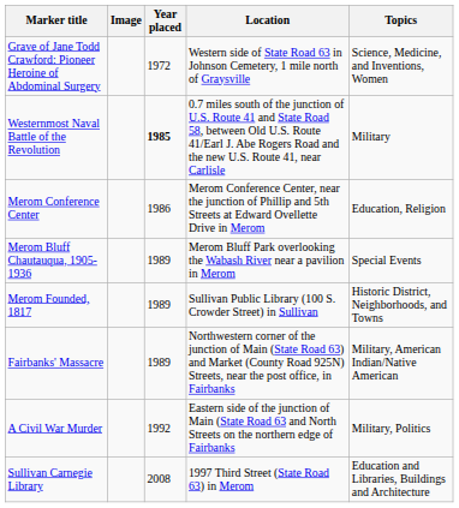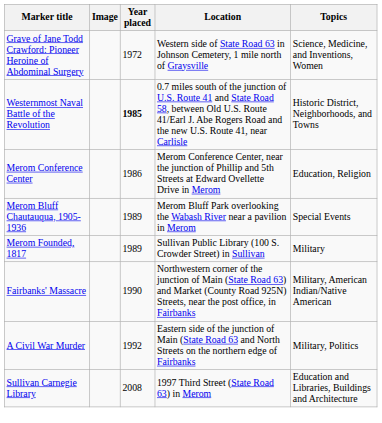 <table class="wikitable sortable" style="width:98%">
 <tr>
 <th>Marker title</th>
 <th class="unsortable">Image</th>
 <th>Year placed</th>
 <th>Location</th>
 <th>Topics</th>
 </tr>
 <tr>
 <td><a href='#'>Grave of Jane Todd Crawford: Pioneer Heroine of Abdominal Surgery</a></td>
 <td></td>
 <td>1972</td>
 <td>Western side of <a href='#'>State Road 63</a> in Johnson Cemetery, 1 mile north of <a href='#'>Graysville</a><br><small></small></td>
 <td>Science, Medicine, and Inventions, Women</td>
 </tr>
 <tr ->
 <td><a href='#'>Westernmost Naval Battle of the Revolution</a></td>
 <td></td>
 <td><strong>1985</strong></td>
 <td>0.7 miles south of the junction of <a href='#'>U.S. Route 41</a> and <a href='#'>State Road 58</a>, between Old U.S. Route 41/Earl J. Abe Rogers Road and the new U.S. Route 41, near <a href='#'>Carlisle</a><br><small></small></td>
-<td>Military</td>
+<td>Historic District, Neighborhoods, and Towns</td>
 </tr>
 <tr ->
 <td><a href='#'>Merom Conference Center</a></td>
 <td></td>
 <td>1986</td>
 <td>Merom Conference Center, near the junction of Phillip and 5th Streets at Edward Ovellette Drive in <a href='#'>Merom</a><br><small></small></td>
 <td>Education, Religion</td>
 </tr>
 <tr ->
 <td><a href='#'>Merom Bluff Chautauqua, 1905-1936</a></td>
 <td></td>
 <td>1989</td>
 <td>Merom Bluff Park overlooking the <a href='#'>Wabash River</a> near a pavilion in <a href='#'>Merom</a><br><small></small></td>
 <td>Special Events</td>
 </tr>
 <tr ->
 <td><a href='#'>Merom Founded, 1817</a></td>
 <td></td>
 <td>1989</td>
 <td>Sullivan Public Library (100 S. Crowder Street) in <a href='#'>Sullivan</a><br><small></small></td>
-<td>Historic District, Neighborhoods, and Towns</td>
+<td>Military</td>
 </tr>
 <tr ->
 <td><a href='#'>Fairbanks' Massacre</a></td>
 <td></td>
-<td>1989</td>
+<td>1990</td>
 <td>Northwestern corner of the junction of Main (<a href='#'>State Road 63</a>) and Market (County Road 925N) Streets, near the post office, in <a href='#'>Fairbanks</a><br><small></small></td>
 <td>Military, American Indian/Native American</td>
 </tr>
 <tr ->
 <td><a href='#'>A Civil War Murder</a></td>
 <td></td>
 <td>1992</td>
 <td>Eastern side of the junction of Main (<a href='#'>State Road 63</a> and North Streets on the northern edge of <a href='#'>Fairbanks</a><br><small></small></td>
 <td>Military, Politics</td>
 </tr>
 <tr ->
 <td><a href='#'>Sullivan Carnegie Library</a></td>
 <td></td>
 <td>2008</td>
 <td>1997 Third Street (<a href='#'>State Road 63</a>) in <a href='#'>Merom</a><br><small></small></td>
 <td>Education and Libraries, Buildings and Architecture</td>
 </tr>
 </table>
